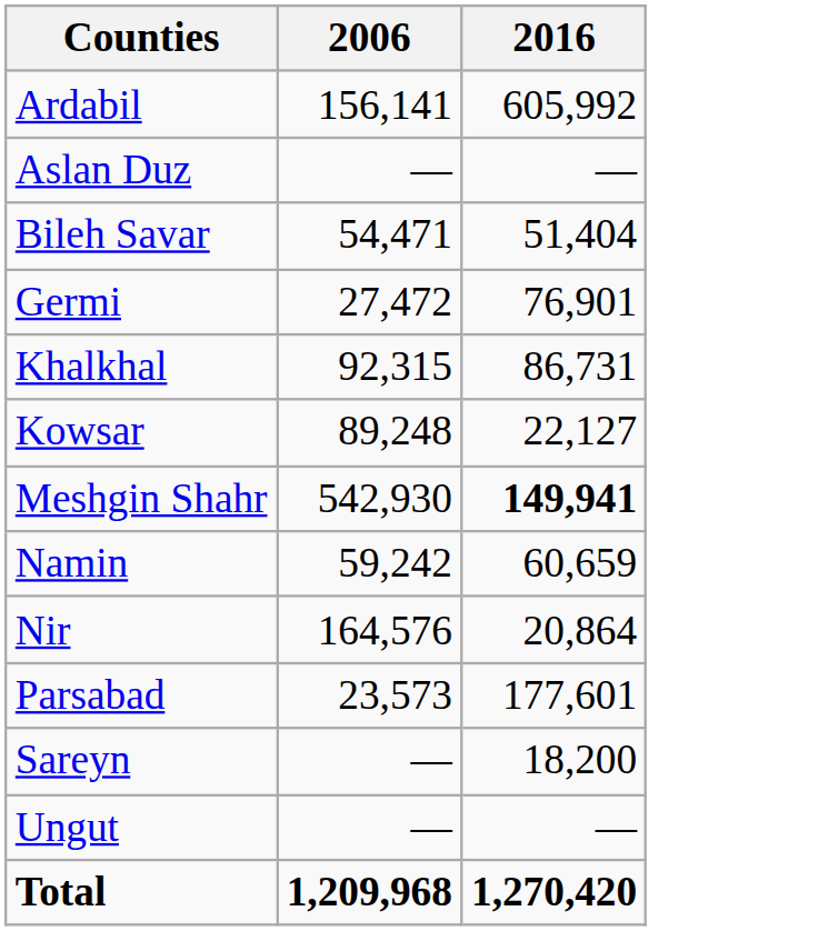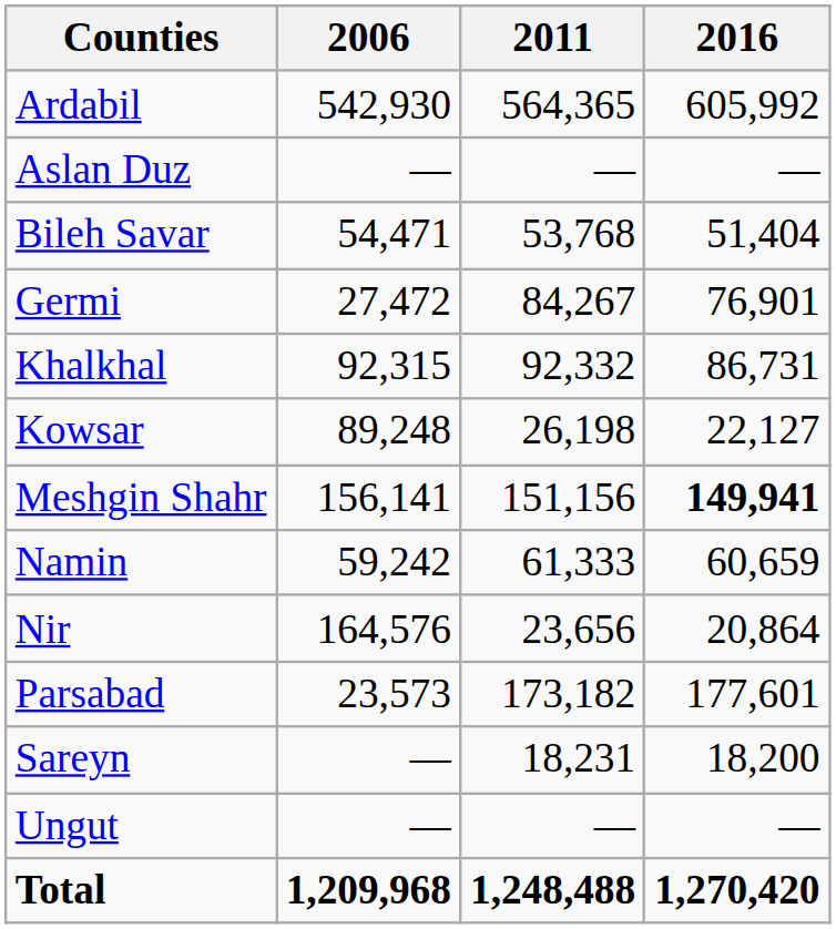 <table class="wikitable">
 <tr>
 <th>Counties</th>
 <th>2006</th>
+<th>2011</th>
 <th>2016</th>
 </tr>
 <tr>
 <td><a href='#'>Ardabil</a></td>
-<td style="text-align: right;">156,141</td>
+<td style="text-align: right;">542,930</td>
+<td style="text-align: right;">564,365</td>
 <td style="text-align: right;">605,992</td>
 </tr>
 <tr>
 <td><a href='#'>Aslan Duz</a></td>
 <td style="text-align: right;">—</td>
 <td style="text-align: right;">—</td>
+<td style="text-align: right;">—</td>
 </tr>
 <tr>
 <td><a href='#'>Bileh Savar</a></td>
 <td style="text-align: right;">54,471</td>
+<td style="text-align: right;">53,768</td>
 <td style="text-align: right;">51,404</td>
 </tr>
 <tr>
 <td><a href='#'>Germi</a></td>
 <td style="text-align: right;">27,472</td>
+<td style="text-align: right;">84,267</td>
 <td style="text-align: right;">76,901</td>
 </tr>
 <tr>
 <td><a href='#'>Khalkhal</a></td>
 <td style="text-align: right;">92,315</td>
+<td style="text-align: right;">92,332</td>
 <td style="text-align: right;">86,731</td>
 </tr>
 <tr>
 <td><a href='#'>Kowsar</a></td>
 <td style="text-align: right;">89,248</td>
+<td style="text-align: right;">26,198</td>
 <td style="text-align: right;">22,127</td>
 </tr>
 <tr>
 <td><a href='#'>Meshgin Shahr</a></td>
-<td style="text-align: right;">542,930</td>
+<td style="text-align: right;">156,141</td>
+<td style="text-align: right;">151,156</td>
 <td style="text-align: right;"><strong>149,941</strong></td>
 </tr>
 <tr>
 <td><a href='#'>Namin</a></td>
 <td style="text-align: right;">59,242</td>
+<td style="text-align: right;">61,333</td>
 <td style="text-align: right;">60,659</td>
 </tr>
 <tr>
 <td><a href='#'>Nir</a></td>
 <td style="text-align: right;">164,576</td>
+<td style="text-align: right;">23,656</td>
 <td style="text-align: right;">20,864</td>
 </tr>
 <tr>
 <td><a href='#'>Parsabad</a></td>
 <td style="text-align: right;">23,573</td>
+<td style="text-align: right;">173,182</td>
 <td style="text-align: right;">177,601</td>
 </tr>
 <tr>
 <td><a href='#'>Sareyn</a></td>
 <td style="text-align: right;">—</td>
+<td style="text-align: right;">18,231</td>
 <td style="text-align: right;">18,200</td>
 </tr>
 <tr>
 <td><a href='#'>Ungut</a></td>
 <td style="text-align: right;">—</td>
 <td style="text-align: right;">—</td>
+<td style="text-align: right;">—</td>
 </tr>
 <tr>
 <td><strong>Total</strong></td>
 <td style="text-align: right;"><strong>1,209,968</strong></td>
+<td style="text-align: right;"><strong>1,248,488</strong></td>
 <td style="text-align: right;"><strong>1,270,420</strong></td>
 </tr>
 </table>
